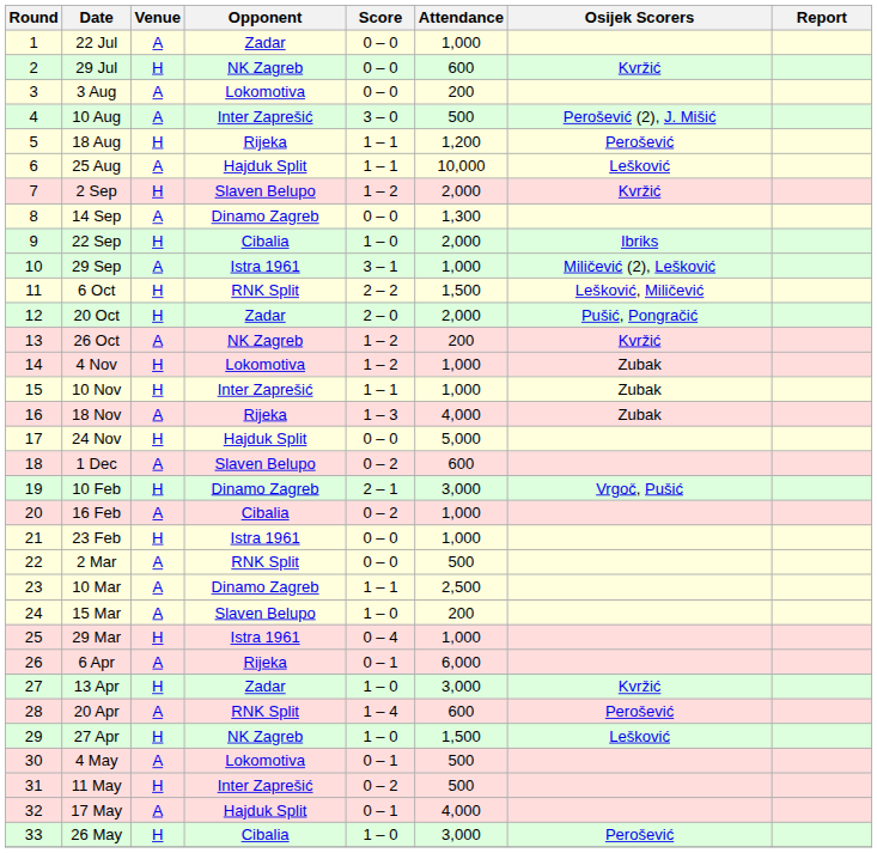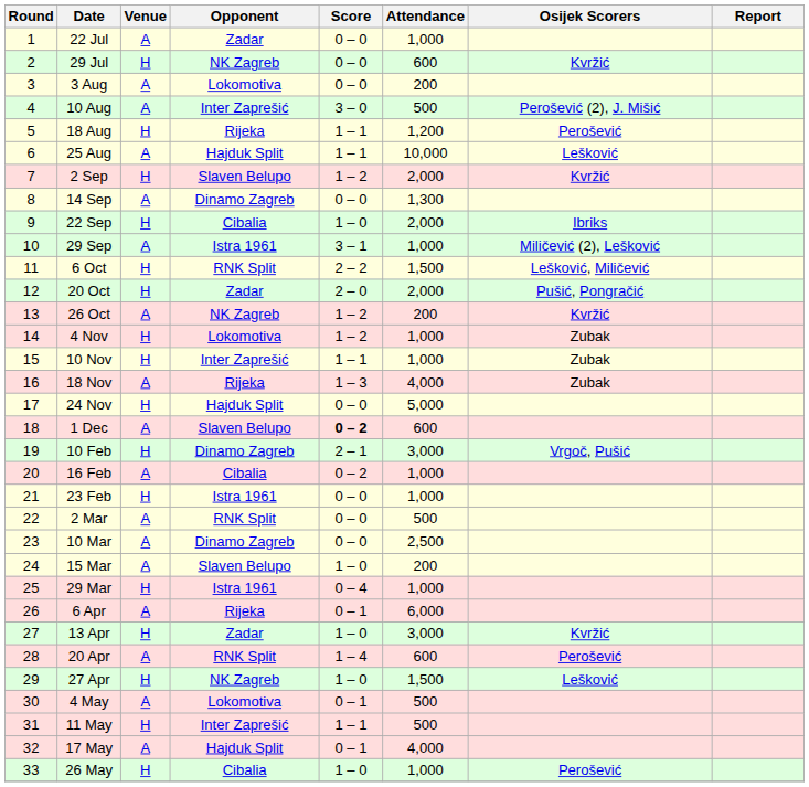 <table class="wikitable sortable" style="text-align: center; font-size:95%;">
 <tr>
 <th width="30">Round</th>
 <th width="60">Date</th>
 <th width="20">Venue</th>
 <th width="150">Opponent</th>
 <th width="60">Score</th>
 <th width="40">Attendance</th>
 <th width="250">Osijek Scorers</th>
 <th width="90" class="unsortable">Report</th>
 </tr>
 <tr bgcolor="#ffffdd">
 <td>1</td>
 <td>22 Jul</td>
 <td><a href='#'>A</a></td>
 <td><a href='#'>Zadar</a></td>
 <td>0 – 0</td>
 <td>1,000</td>
 <td></td>
 <td></td>
 </tr>
 <tr bgcolor="#ddffdd">
 <td>2</td>
 <td>29 Jul</td>
 <td><a href='#'>H</a></td>
 <td><a href='#'>NK Zagreb</a></td>
 <td>0 – 0</td>
 <td>600</td>
 <td><a href='#'>Kvržić</a></td>
 <td></td>
 </tr>
 <tr bgcolor="#ffffdd">
 <td>3</td>
 <td>3 Aug</td>
 <td><a href='#'>A</a></td>
 <td><a href='#'>Lokomotiva</a></td>
 <td>0 – 0</td>
 <td>200</td>
 <td></td>
 <td></td>
 </tr>
 <tr bgcolor="#ddffdd">
 <td>4</td>
 <td>10 Aug</td>
 <td><a href='#'>A</a></td>
 <td><a href='#'>Inter Zaprešić</a></td>
 <td>3 – 0</td>
 <td>500</td>
 <td><a href='#'>Perošević</a> (2), <a href='#'>J. Mišić</a></td>
 <td></td>
 </tr>
 <tr bgcolor="#ffffdd">
 <td>5</td>
 <td>18 Aug</td>
 <td><a href='#'>H</a></td>
 <td><a href='#'>Rijeka</a></td>
 <td>1 – 1</td>
 <td>1,200</td>
 <td><a href='#'>Perošević</a></td>
 <td></td>
 </tr>
 <tr bgcolor="#ffffdd">
 <td>6</td>
 <td>25 Aug</td>
 <td><a href='#'>A</a></td>
 <td><a href='#'>Hajduk Split</a></td>
 <td>1 – 1</td>
 <td>10,000</td>
 <td><a href='#'>Lešković</a></td>
 <td></td>
 </tr>
 <tr bgcolor="#ffdddd">
 <td>7</td>
 <td>2 Sep</td>
 <td><a href='#'>H</a></td>
 <td><a href='#'>Slaven Belupo</a></td>
 <td>1 – 2</td>
 <td>2,000</td>
 <td><a href='#'>Kvržić</a></td>
 <td></td>
 </tr>
 <tr bgcolor="#ffffdd">
 <td>8</td>
 <td>14 Sep</td>
 <td><a href='#'>A</a></td>
 <td><a href='#'>Dinamo Zagreb</a></td>
 <td>0 – 0</td>
 <td>1,300</td>
 <td></td>
 <td></td>
 </tr>
 <tr bgcolor="#ddffdd">
 <td>9</td>
 <td>22 Sep</td>
 <td><a href='#'>H</a></td>
 <td><a href='#'>Cibalia</a></td>
 <td>1 – 0</td>
 <td>2,000</td>
 <td><a href='#'>Ibriks</a></td>
 <td></td>
 </tr>
 <tr bgcolor="#ddffdd">
 <td>10</td>
 <td>29 Sep</td>
 <td><a href='#'>A</a></td>
 <td><a href='#'>Istra 1961</a></td>
 <td>3 – 1</td>
 <td>1,000</td>
 <td><a href='#'>Miličević</a> (2), <a href='#'>Lešković</a></td>
 <td></td>
 </tr>
 <tr bgcolor="#ffffdd">
 <td>11</td>
 <td>6 Oct</td>
 <td><a href='#'>H</a></td>
 <td><a href='#'>RNK Split</a></td>
 <td>2 – 2</td>
 <td>1,500</td>
 <td><a href='#'>Lešković</a>, <a href='#'>Miličević</a></td>
 <td></td>
 </tr>
 <tr bgcolor="#ddffdd">
 <td>12</td>
 <td>20 Oct</td>
 <td><a href='#'>H</a></td>
 <td><a href='#'>Zadar</a></td>
 <td>2 – 0</td>
 <td>2,000</td>
 <td><a href='#'>Pušić</a>, <a href='#'>Pongračić</a></td>
 <td></td>
 </tr>
 <tr bgcolor="#ffdddd">
 <td>13</td>
 <td>26 Oct</td>
 <td><a href='#'>A</a></td>
 <td><a href='#'>NK Zagreb</a></td>
 <td>1 – 2</td>
 <td>200</td>
 <td><a href='#'>Kvržić</a></td>
 <td></td>
 </tr>
 <tr bgcolor="#ffdddd">
 <td>14</td>
 <td>4 Nov</td>
 <td><a href='#'>H</a></td>
 <td><a href='#'>Lokomotiva</a></td>
 <td>1 – 2</td>
 <td>1,000</td>
 <td>Zubak</td>
 <td></td>
 </tr>
 <tr bgcolor="#ffffdd">
 <td>15</td>
 <td>10 Nov</td>
 <td><a href='#'>H</a></td>
 <td><a href='#'>Inter Zaprešić</a></td>
 <td>1 – 1</td>
 <td>1,000</td>
 <td>Zubak</td>
 <td></td>
 </tr>
 <tr bgcolor="#ffdddd">
 <td>16</td>
 <td>18 Nov</td>
 <td><a href='#'>A</a></td>
 <td><a href='#'>Rijeka</a></td>
 <td>1 – 3</td>
 <td>4,000</td>
 <td>Zubak</td>
 <td></td>
 </tr>
 <tr bgcolor="#ffffdd">
 <td>17</td>
 <td>24 Nov</td>
 <td><a href='#'>H</a></td>
 <td><a href='#'>Hajduk Split</a></td>
 <td>0 – 0</td>
 <td>5,000</td>
 <td></td>
 <td></td>
 </tr>
 <tr bgcolor="#ffdddd">
 <td>18</td>
 <td>1 Dec</td>
 <td><a href='#'>A</a></td>
 <td><a href='#'>Slaven Belupo</a></td>
-<td>0 – 2</td>
+<td><strong>0 – 2</strong></td>
 <td>600</td>
 <td></td>
 <td></td>
 </tr>
 <tr bgcolor="#ddffdd">
 <td>19</td>
 <td>10 Feb</td>
 <td><a href='#'>H</a></td>
 <td><a href='#'>Dinamo Zagreb</a></td>
 <td>2 – 1</td>
 <td>3,000</td>
 <td><a href='#'>Vrgoč</a>, <a href='#'>Pušić</a></td>
 <td></td>
 </tr>
 <tr bgcolor="#ffdddd">
 <td>20</td>
 <td>16 Feb</td>
 <td><a href='#'>A</a></td>
 <td><a href='#'>Cibalia</a></td>
 <td>0 – 2</td>
 <td>1,000</td>
 <td></td>
 <td></td>
 </tr>
 <tr bgcolor="#ffffdd">
 <td>21</td>
 <td>23 Feb</td>
 <td><a href='#'>H</a></td>
 <td><a href='#'>Istra 1961</a></td>
 <td>0 – 0</td>
 <td>1,000</td>
 <td></td>
 <td></td>
 </tr>
 <tr bgcolor="#ffffdd">
 <td>22</td>
 <td>2 Mar</td>
 <td><a href='#'>A</a></td>
 <td><a href='#'>RNK Split</a></td>
 <td>0 – 0</td>
 <td>500</td>
 <td></td>
 <td></td>
 </tr>
 <tr bgcolor="#ffffdd">
 <td>23</td>
 <td>10 Mar</td>
 <td><a href='#'>A</a></td>
 <td><a href='#'>Dinamo Zagreb</a></td>
-<td>1 – 1</td>
+<td>0 – 0</td>
 <td>2,500</td>
 <td></td>
 <td></td>
 </tr>
 <tr bgcolor="#ffffdd">
 <td>24</td>
 <td>15 Mar</td>
 <td><a href='#'>A</a></td>
 <td><a href='#'>Slaven Belupo</a></td>
 <td>1 – 0</td>
 <td>200</td>
 <td></td>
 <td></td>
 </tr>
 <tr bgcolor="#ffdddd">
 <td>25</td>
 <td>29 Mar</td>
 <td><a href='#'>H</a></td>
 <td><a href='#'>Istra 1961</a></td>
 <td>0 – 4</td>
 <td>1,000</td>
 <td></td>
 <td></td>
 </tr>
 <tr bgcolor="#ffdddd">
 <td>26</td>
 <td>6 Apr</td>
 <td><a href='#'>A</a></td>
 <td><a href='#'>Rijeka</a></td>
 <td>0 – 1</td>
 <td>6,000</td>
 <td></td>
 <td></td>
 </tr>
 <tr bgcolor="#ddffdd">
 <td>27</td>
 <td>13 Apr</td>
 <td><a href='#'>H</a></td>
 <td><a href='#'>Zadar</a></td>
 <td>1 – 0</td>
 <td>3,000</td>
 <td><a href='#'>Kvržić</a></td>
 <td></td>
 </tr>
 <tr bgcolor="#ffdddd">
 <td>28</td>
 <td>20 Apr</td>
 <td><a href='#'>A</a></td>
 <td><a href='#'>RNK Split</a></td>
 <td>1 – 4</td>
 <td>600</td>
 <td><a href='#'>Perošević</a></td>
 <td></td>
 </tr>
 <tr bgcolor="#ddffdd">
 <td>29</td>
 <td>27 Apr</td>
 <td><a href='#'>H</a></td>
 <td><a href='#'>NK Zagreb</a></td>
 <td>1 – 0</td>
 <td>1,500</td>
 <td><a href='#'>Lešković</a></td>
 <td></td>
 </tr>
 <tr bgcolor="#ffdddd">
 <td>30</td>
 <td>4 May</td>
 <td><a href='#'>A</a></td>
 <td><a href='#'>Lokomotiva</a></td>
 <td>0 – 1</td>
 <td>500</td>
 <td></td>
 <td></td>
 </tr>
 <tr bgcolor="#ffdddd">
 <td>31</td>
 <td>11 May</td>
 <td><a href='#'>H</a></td>
 <td><a href='#'>Inter Zaprešić</a></td>
-<td>0 – 2</td>
+<td>1 – 1</td>
 <td>500</td>
 <td></td>
 <td></td>
 </tr>
 <tr bgcolor="#ffdddd">
 <td>32</td>
 <td>17 May</td>
 <td><a href='#'>A</a></td>
 <td><a href='#'>Hajduk Split</a></td>
 <td>0 – 1</td>
 <td>4,000</td>
 <td></td>
 <td></td>
 </tr>
 <tr bgcolor="#ddffdd">
 <td>33</td>
 <td>26 May</td>
 <td><a href='#'>H</a></td>
 <td><a href='#'>Cibalia</a></td>
 <td>1 – 0</td>
-<td>3,000</td>
+<td>1,000</td>
 <td><a href='#'>Perošević</a></td>
 <td></td>
 </tr>
 <tr>
 </tr>
 </table>
